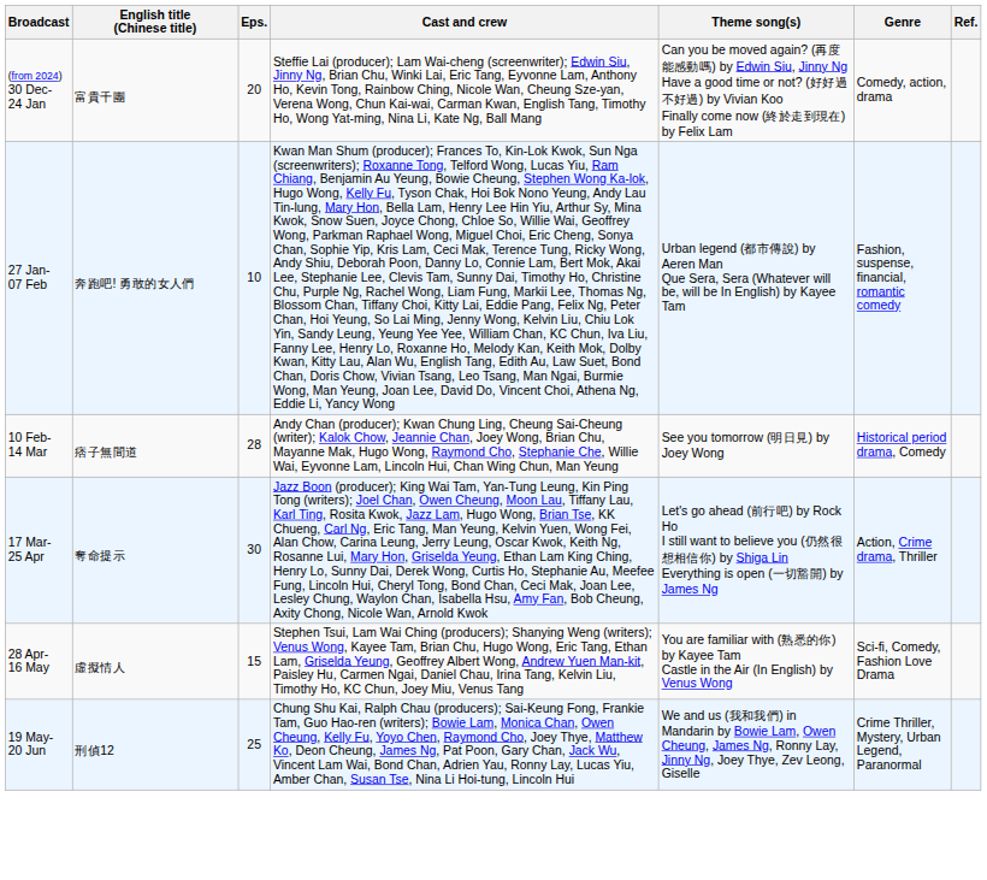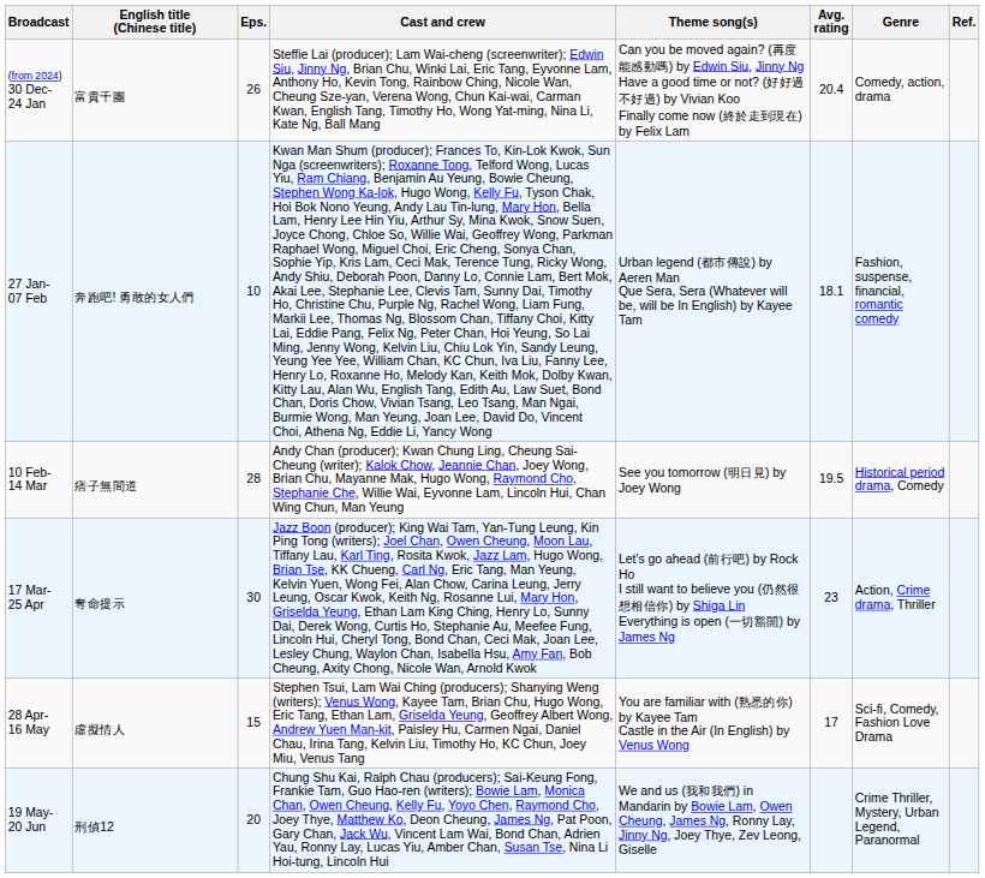 <table class="wikitable sortable">
 <tr>
 <th>Broadcast</th>
 <th style="width:17%;">English title <br> (Chinese title)</th>
 <th>Eps.</th>
 <th>Cast and crew</th>
 <th style="width:20%;">Theme song(s)</th>
+<th>Avg. rating</th>
 <th style="width:10%;">Genre</th>
 <th>Ref.</th>
 </tr>
 <tr>
 <td><small>(<a href='#'>from 2024</a>) </small><br>30 Dec-<br>24 Jan</td>
 <td><em></em> <br>富貴千團</td>
-<td style="text-align:center;">20</td>
+<td style="text-align:center;">26</td>
 <td>Steffie Lai (producer); Lam Wai-cheng (screenwriter); <a href='#'>Edwin Siu</a>, <a href='#'>Jinny Ng</a>, Brian Chu, Winki Lai, Eric Tang, Eyvonne Lam, Anthony Ho, Kevin Tong, Rainbow Ching, Nicole Wan, Cheung Sze-yan, Verena Wong, Chun Kai-wai, Carman Kwan, English Tang, Timothy Ho, Wong Yat-ming, Nina Li, Kate Ng, Ball Mang</td>
 <td>Can you be moved again? (再度能感動嗎) by <a href='#'>Edwin Siu</a>, <a href='#'>Jinny Ng</a><br>Have a good time or not? (好好過不好過) by Vivian Koo<br>Finally come now (終於走到現在) by Felix Lam</td>
+<td style="text-align:center;">20.4</td>
 <td>Comedy, action, drama</td>
 <td></td>
 </tr>
 <tr ---- bgcolor="#ebf5ff">
 <td>27 Jan-<br>07 Feb</td>
 <td><em></em> <br>奔跑吧! 勇敢的女人們</td>
 <td style="text-align:center;">10</td>
 <td>Kwan Man Shum (producer); Frances To, Kin-Lok Kwok, Sun Nga (screenwriters); <a href='#'>Roxanne Tong</a>, Telford Wong, Lucas Yiu, <a href='#'>Ram Chiang</a>, Benjamin Au Yeung, Bowie Cheung, <a href='#'>Stephen Wong Ka-lok</a>, Hugo Wong, <a href='#'>Kelly Fu</a>, Tyson Chak, Hoi Bok Nono Yeung, Andy Lau Tin-lung, <a href='#'>Mary Hon</a>, Bella Lam, Henry Lee Hin Yiu, Arthur Sy, Mina Kwok, Snow Suen, Joyce Chong, Chloe So, Willie Wai, Geoffrey Wong, Parkman Raphael Wong, Miguel Choi, Eric Cheng, Sonya Chan, Sophie Yip, Kris Lam, Ceci Mak, Terence Tung, Ricky Wong, Andy Shiu, Deborah Poon, Danny Lo, Connie Lam, Bert Mok, Akai Lee, Stephanie Lee, Clevis Tam, Sunny Dai, Timothy Ho, Christine Chu, Purple Ng, Rachel Wong, Liam Fung, Markii Lee, Thomas Ng, Blossom Chan, Tiffany Choi, Kitty Lai, Eddie Pang, Felix Ng, Peter Chan, Hoi Yeung, So Lai Ming, Jenny Wong, Kelvin Liu, Chiu Lok Yin, Sandy Leung, Yeung Yee Yee, William Chan, KC Chun, Iva Liu, Fanny Lee, Henry Lo, Roxanne Ho, Melody Kan, Keith Mok, Dolby Kwan, Kitty Lau, Alan Wu, English Tang, Edith Au, Law Suet, Bond Chan, Doris Chow, Vivian Tsang, Leo Tsang, Man Ngai, Burmie Wong, Man Yeung, Joan Lee, David Do, Vincent Choi, Athena Ng, Eddie Li, Yancy Wong</td>
 <td>Urban legend (都市傳說) by Aeren Man<br>Que Sera, Sera (Whatever will be, will be In English) by Kayee Tam</td>
+<td style="text-align:center;">18.1</td>
 <td>Fashion, suspense, financial, <a href='#'>romantic comedy</a></td>
 <td></td>
 </tr>
 <tr>
 <td>10 Feb-<br>14 Mar</td>
 <td><em></em> <br>痞子無間道</td>
 <td style="text-align:center;">28</td>
 <td>Andy Chan (producer); Kwan Chung Ling, Cheung Sai-Cheung (writer); <a href='#'>Kalok Chow</a>, <a href='#'>Jeannie Chan</a>, Joey Wong, Brian Chu, Mayanne Mak, Hugo Wong, <a href='#'>Raymond Cho</a>, <a href='#'>Stephanie Che</a>, Willie Wai, Eyvonne Lam, Lincoln Hui, Chan Wing Chun, Man Yeung</td>
 <td>See you tomorrow (明日見) by Joey Wong</td>
+<td style="text-align:center;">19.5</td>
 <td><a href='#'>Historical period drama</a>, Comedy</td>
 <td></td>
 </tr>
 <tr ---- bgcolor="#ebf5ff">
 <td>17 Mar-<br>25 Apr</td>
 <td><em></em> <br>奪命提示</td>
 <td style="text-align:center;">30</td>
 <td><a href='#'>Jazz Boon</a> (producer); King Wai Tam, Yan-Tung Leung, Kin Ping Tong (writers); <a href='#'>Joel Chan</a>, <a href='#'>Owen Cheung</a>, <a href='#'>Moon Lau</a>, Tiffany Lau, <a href='#'>Karl Ting</a>, Rosita Kwok, <a href='#'>Jazz Lam</a>, Hugo Wong, <a href='#'>Brian Tse</a>, KK Chueng, <a href='#'>Carl Ng</a>, Eric Tang, Man Yeung, Kelvin Yuen, Wong Fei, Alan Chow, Carina Leung, Jerry Leung, Oscar Kwok, Keith Ng, Rosanne Lui, <a href='#'>Mary Hon</a>, <a href='#'>Griselda Yeung</a>, Ethan Lam King Ching, Henry Lo, Sunny Dai, Derek Wong, Curtis Ho, Stephanie Au, Meefee Fung, Lincoln Hui, Cheryl Tong, Bond Chan, Ceci Mak, Joan Lee, Lesley Chung, Waylon Chan, Isabella Hsu, <a href='#'>Amy Fan</a>, Bob Cheung, Axity Chong, Nicole Wan, Arnold Kwok</td>
 <td>Let's go ahead (前行吧) by Rock Ho<br>I still want to believe you (仍然很想相信你) by <a href='#'>Shiga Lin</a><br>Everything is open (一切豁開) by <a href='#'>James Ng</a></td>
+<td style="text-align:center;">23</td>
 <td>Action, <a href='#'>Crime drama</a>, Thriller</td>
 <td></td>
 </tr>
 <tr>
 <td>28 Apr-<br>16 May</td>
 <td><em></em> <br>虛擬情人</td>
 <td style="text-align:center;">15</td>
 <td>Stephen Tsui, Lam Wai Ching (producers); Shanying Weng (writers); <a href='#'>Venus Wong</a>, Kayee Tam, Brian Chu, Hugo Wong, Eric Tang, Ethan Lam, <a href='#'>Griselda Yeung</a>, Geoffrey Albert Wong, <a href='#'>Andrew Yuen Man-kit</a>, Paisley Hu, Carmen Ngai, Daniel Chau, Irina Tang, Kelvin Liu, Timothy Ho, KC Chun, Joey Miu, Venus Tang</td>
 <td>You are familiar with (熟悉的你) by Kayee Tam<br>Castle in the Air (In English) by <a href='#'>Venus Wong</a></td>
+<td style="text-align:center;">17</td>
 <td>Sci-fi, Comedy, Fashion Love Drama</td>
 <td></td>
 </tr>
 <tr ---- bgcolor="#ebf5ff">
 <td>19 May-<br>20 Jun</td>
 <td><em></em> <br> 刑偵12</td>
-<td style="text-align:center;">25</td>
+<td style="text-align:center;">20</td>
 <td>Chung Shu Kai, Ralph Chau (producers); Sai-Keung Fong, Frankie Tam, Guo Hao-ren (writers); <a href='#'>Bowie Lam</a>, <a href='#'>Monica Chan</a>, <a href='#'>Owen Cheung</a>, <a href='#'>Kelly Fu</a>, <a href='#'>Yoyo Chen</a>, <a href='#'>Raymond Cho</a>, Joey Thye, <a href='#'>Matthew Ko</a>, Deon Cheung, <a href='#'>James Ng</a>, Pat Poon, Gary Chan, <a href='#'>Jack Wu</a>, Vincent Lam Wai, Bond Chan, Adrien Yau, Ronny Lay, Lucas Yiu, Amber Chan, <a href='#'>Susan Tse</a>, Nina Li Hoi-tung, Lincoln Hui</td>
 <td>We and us (我和我們) in Mandarin by <a href='#'>Bowie Lam</a>, <a href='#'>Owen Cheung</a>, <a href='#'>James Ng</a>, Ronny Lay, <a href='#'>Jinny Ng</a>, Joey Thye, Zev Leong, Giselle</td>
+<td style="text-align:center;"></td>
 <td>Crime Thriller, Mystery, Urban Legend, Paranormal</td>
 <td></td>
 </tr>
 </table>
